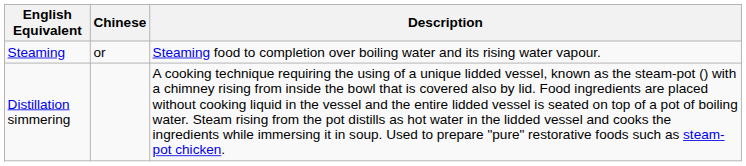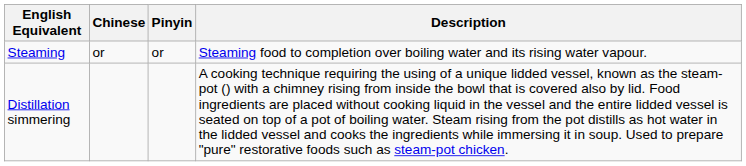 <table class="wikitable">
 <tr>
 <th>English Equivalent</th>
 <th>Chinese</th>
+<th>Pinyin</th>
 <th>Description</th>
 </tr>
 <tr>
 <td><a href='#'>Steaming</a></td>
 <td> or </td>
+<td><em></em> or <em></em></td>
 <td><a href='#'>Steaming</a> food to completion over boiling water and its rising water vapour.</td>
 </tr>
 <tr>
 <td><a href='#'>Distillation</a> simmering</td>
 <td></td>
+<td><em></em></td>
 <td>A cooking technique requiring the using of a unique lidded vessel, known as the steam-pot ()  with a chimney rising from inside the bowl that is covered also by lid. Food ingredients are placed without cooking liquid in the vessel and the entire lidded vessel is seated on top of a pot of boiling water. Steam rising from the pot distills as hot water in the lidded vessel and cooks the ingredients while immersing it in soup. Used to prepare "pure" restorative foods such as <a href='#'>steam-pot chicken</a>.</td>
 </tr>
 </table>
